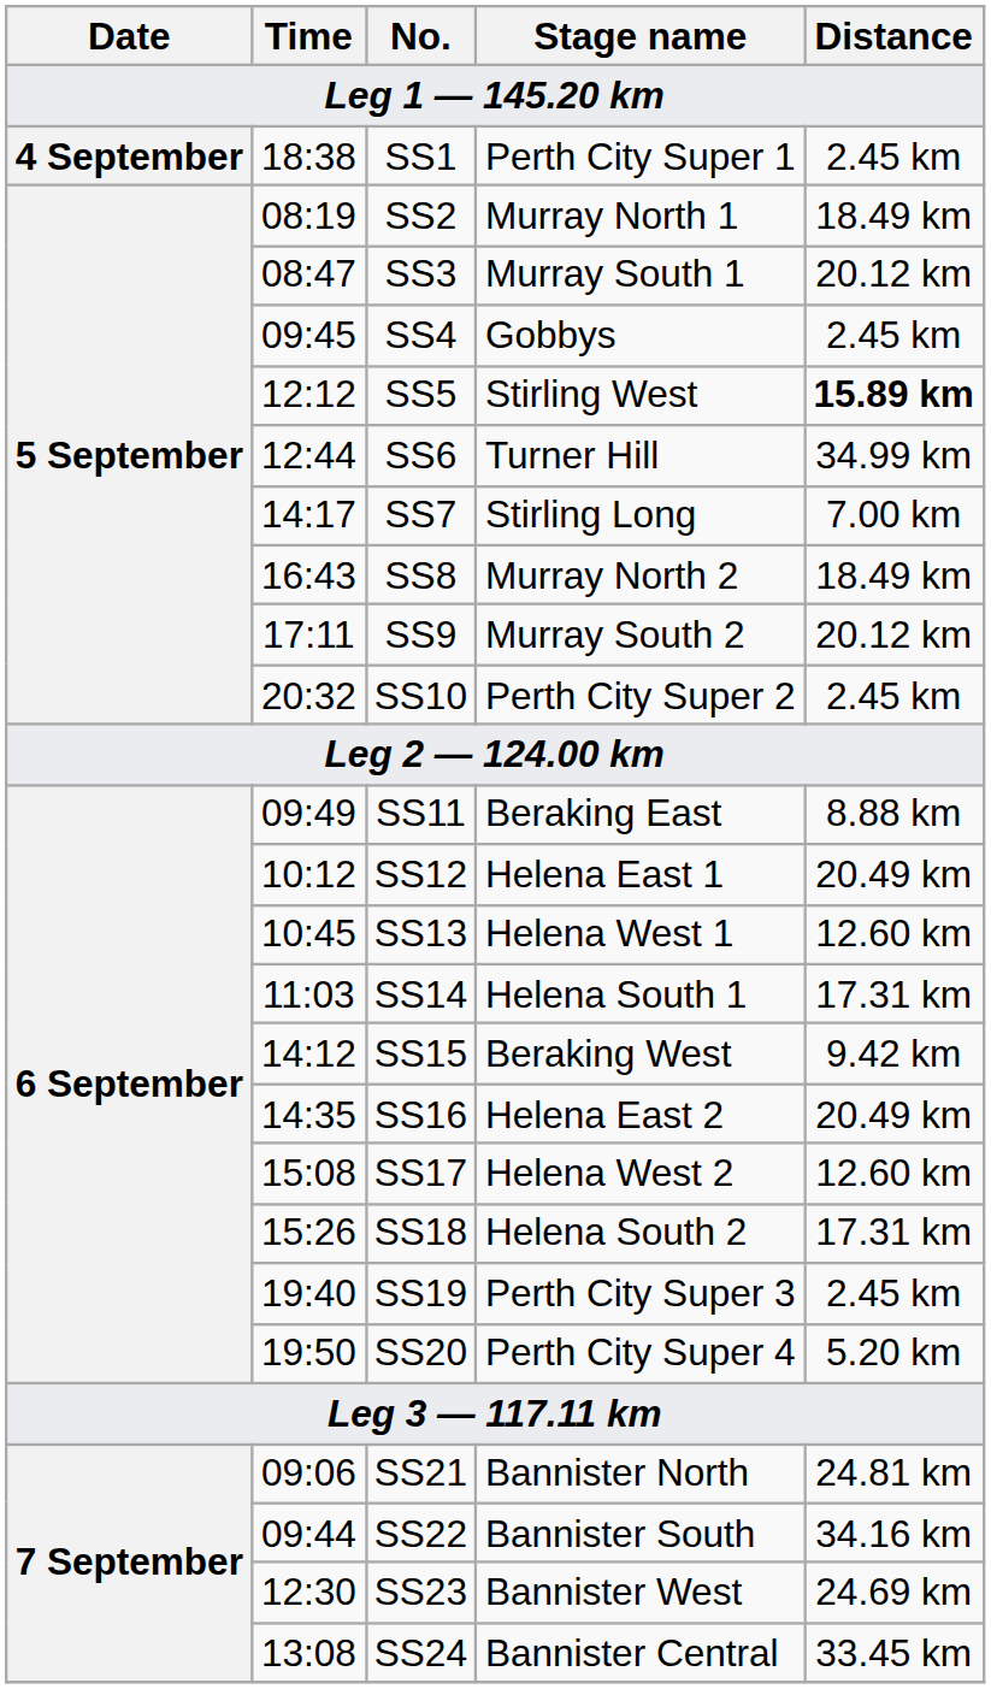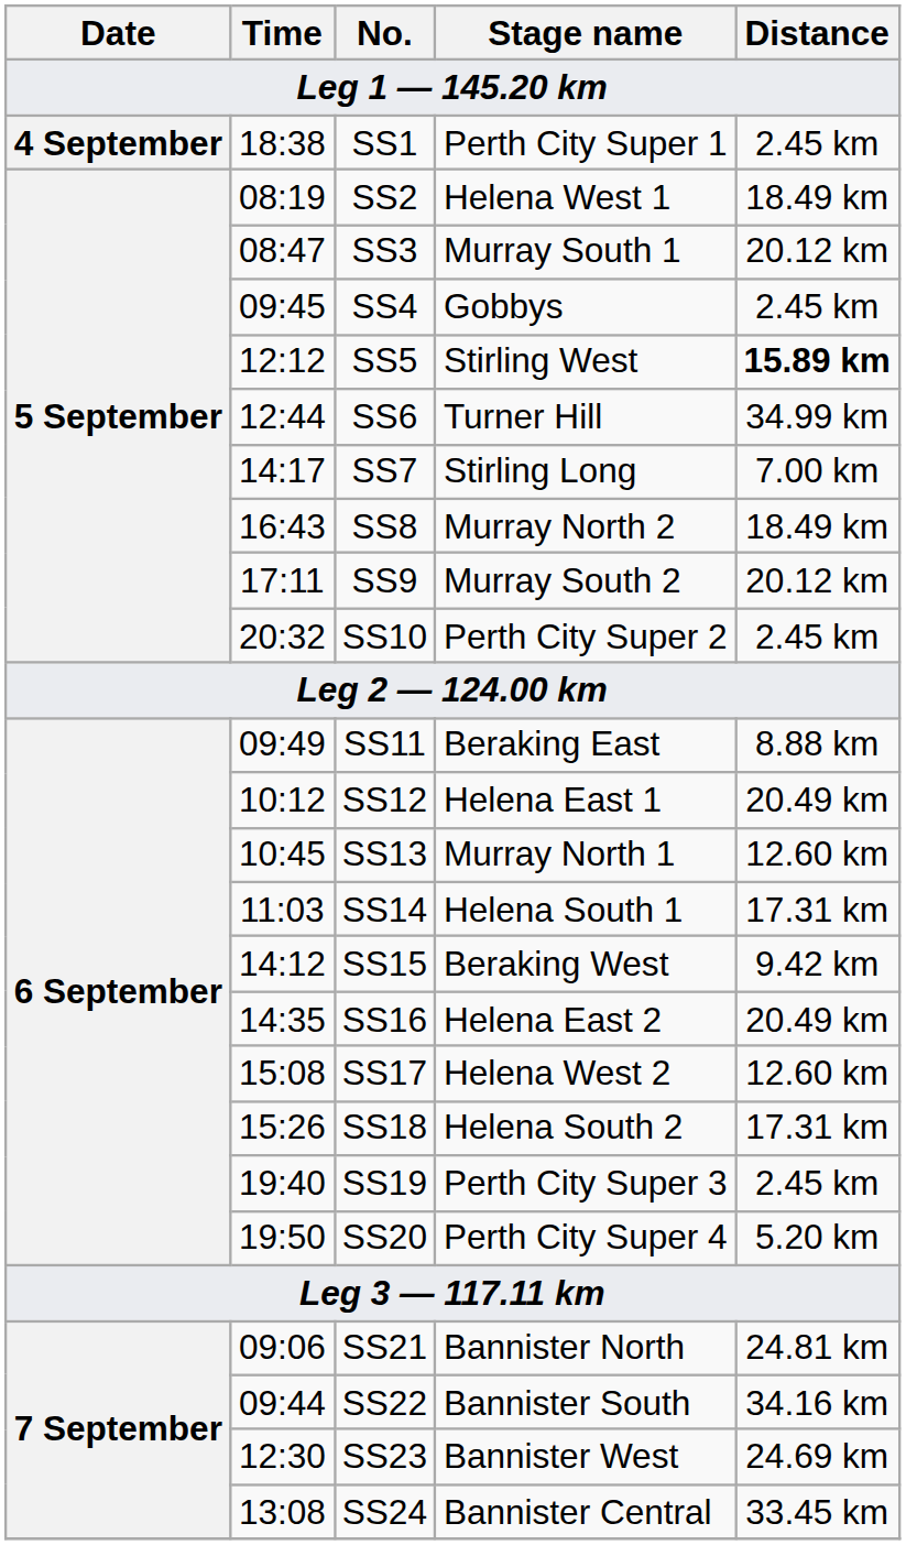 <table class="wikitable" style="font-size: 85%;">
 <tr>
 <th>Date</th>
 <th>Time</th>
 <th>No.</th>
 <th>Stage name</th>
 <th>Distance</th>
 </tr>
 <tr>
 <td style="background-color:#EAECF0; text-align:center" colspan="5"><strong><em>Leg 1 — 145.20 km</em></strong></td>
 </tr>
 <tr>
 <th rowspan="1">4 September</th>
 <td align="center">18:38</td>
 <td align="center">SS1</td>
 <td>Perth City Super 1</td>
 <td align="center">2.45 km</td>
 </tr>
 <tr>
 <th rowspan="9">5 September</th>
 <td align="center">08:19</td>
 <td align="center">SS2</td>
-<td>Murray North 1</td>
+<td>Helena West 1</td>
 <td align="center">18.49 km</td>
 </tr>
 <tr>
 <td align="center">08:47</td>
 <td align="center">SS3</td>
 <td>Murray South 1</td>
 <td align="center">20.12 km</td>
 </tr>
 <tr>
 <td align="center">09:45</td>
 <td align="center">SS4</td>
 <td>Gobbys</td>
 <td align="center">2.45 km</td>
 </tr>
 <tr>
 <td align="center">12:12</td>
 <td align="center">SS5</td>
 <td>Stirling West</td>
 <td align="center"><strong>15.89 km</strong></td>
 </tr>
 <tr>
 <td align="center">12:44</td>
 <td align="center">SS6</td>
 <td>Turner Hill</td>
 <td align="center">34.99 km</td>
 </tr>
 <tr>
 <td align="center">14:17</td>
 <td align="center">SS7</td>
 <td>Stirling Long</td>
 <td align="center">7.00 km</td>
 </tr>
 <tr>
 <td align="center">16:43</td>
 <td align="center">SS8</td>
 <td>Murray North 2</td>
 <td align="center">18.49 km</td>
 </tr>
 <tr>
 <td align="center">17:11</td>
 <td align="center">SS9</td>
 <td>Murray South 2</td>
 <td align="center">20.12 km</td>
 </tr>
 <tr>
 <td align="center">20:32</td>
 <td align="center">SS10</td>
 <td>Perth City Super 2</td>
 <td align="center">2.45 km</td>
 </tr>
 <tr>
 <td style="background-color:#EAECF0; text-align:center" colspan="5"><strong><em>Leg 2 — 124.00 km</em></strong></td>
 </tr>
 <tr>
 <th rowspan="10">6 September</th>
 <td align="center">09:49</td>
 <td align="center">SS11</td>
 <td>Beraking East</td>
 <td align="center">8.88 km</td>
 </tr>
 <tr>
 <td align="center">10:12</td>
 <td align="center">SS12</td>
 <td>Helena East 1</td>
 <td align="center">20.49 km</td>
 </tr>
 <tr>
 <td align="center">10:45</td>
 <td align="center">SS13</td>
-<td>Helena West 1</td>
+<td>Murray North 1</td>
 <td align="center">12.60 km</td>
 </tr>
 <tr>
 <td align="center">11:03</td>
 <td align="center">SS14</td>
 <td>Helena South 1</td>
 <td align="center">17.31 km</td>
 </tr>
 <tr>
 <td align="center">14:12</td>
 <td align="center">SS15</td>
 <td>Beraking West</td>
 <td align="center">9.42 km</td>
 </tr>
 <tr>
 <td align="center">14:35</td>
 <td align="center">SS16</td>
 <td>Helena East 2</td>
 <td align="center">20.49 km</td>
 </tr>
 <tr>
 <td align="center">15:08</td>
 <td align="center">SS17</td>
 <td>Helena West 2</td>
 <td align="center">12.60 km</td>
 </tr>
 <tr>
 <td align="center">15:26</td>
 <td align="center">SS18</td>
 <td>Helena South 2</td>
 <td align="center">17.31 km</td>
 </tr>
 <tr>
 <td align="center">19:40</td>
 <td align="center">SS19</td>
 <td>Perth City Super 3</td>
 <td align="center">2.45 km</td>
 </tr>
 <tr>
 <td align="center">19:50</td>
 <td align="center">SS20</td>
 <td>Perth City Super 4</td>
 <td align="center">5.20 km</td>
 </tr>
 <tr>
 <td style="background-color:#EAECF0; text-align:center" colspan="5"><strong><em>Leg 3 — 117.11 km</em></strong></td>
 </tr>
 <tr>
 <th rowspan="4">7 September</th>
 <td align="center">09:06</td>
 <td align="center">SS21</td>
 <td>Bannister North</td>
 <td align="center">24.81 km</td>
 </tr>
 <tr>
 <td align="center">09:44</td>
 <td align="center">SS22</td>
 <td>Bannister South</td>
 <td align="center">34.16 km</td>
 </tr>
 <tr>
 <td align="center">12:30</td>
 <td align="center">SS23</td>
 <td>Bannister West</td>
 <td align="center">24.69 km</td>
 </tr>
 <tr>
 <td align="center">13:08</td>
 <td align="center">SS24</td>
 <td>Bannister Central</td>
 <td align="center">33.45 km</td>
 </tr>
 <tr>
 </tr>
 </table>
